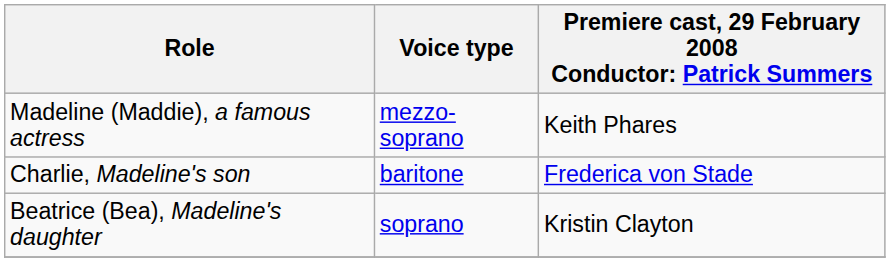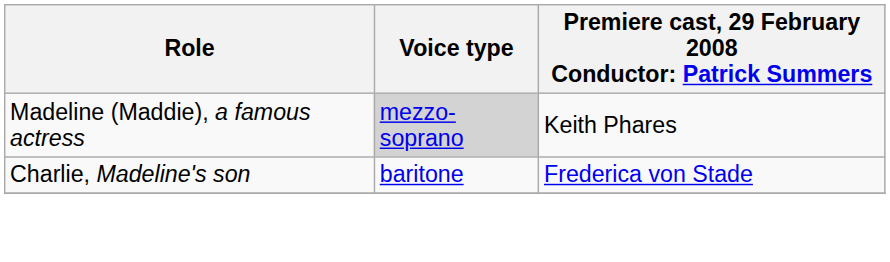 <table class="wikitable">
 <tr>
 <th>Role</th>
 <th>Voice type</th>
 <th>Premiere cast, 29 February 2008<br>Conductor: <a href='#'>Patrick Summers</a></th>
 </tr>
 <tr>
 <td>Madeline (Maddie), <em>a famous actress</em></td>
-<td><a href='#'>mezzo-soprano</a></td>
+<td style="background: lightgrey;"><a href='#'>mezzo-soprano</a></td>
 <td>Keith Phares</td>
 </tr>
 <tr>
 <td>Charlie, <em>Madeline's son</em></td>
 <td><a href='#'>baritone</a></td>
 <td><a href='#'>Frederica von Stade</a></td>
 </tr>
 <tr>
-<td>Beatrice (Bea), <em>Madeline's daughter</em></td>
-<td><a href='#'>soprano</a></td>
-<td>Kristin Clayton</td>
-</tr>
-<tr>
 </tr>
 </table>
